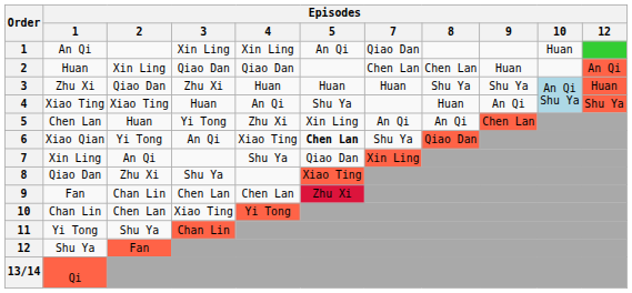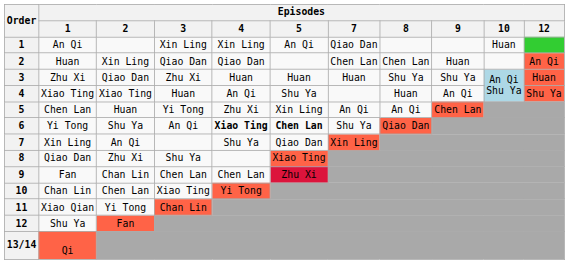 <table class="wikitable" style="text-align:center; font-size:92%">
 <tr>
 <th rowspan=2>Order</th>
 <th colspan=12>Episodes</th>
 </tr>
 <tr>
 <th>1</th>
 <th>2</th>
 <th>3</th>
 <th>4</th>
 <th>5</th>
 <th>7</th>
 <th>8</th>
 <th>9</th>
 <th>10</th>
 <th>12</th>
 </tr>
 <tr>
 <th>1</th>
 <td>An Qi</td>
 <td></td>
 <td>Xin Ling</td>
 <td>Xin Ling</td>
 <td>An Qi</td>
 <td>Qiao Dan</td>
 <td></td>
 <td></td>
 <td>Huan</td>
 <td style="background-color:limegreen;"></td>
 </tr>
 <tr>
 <th>2</th>
 <td>Huan</td>
 <td>Xin Ling</td>
 <td>Qiao Dan</td>
 <td>Qiao Dan</td>
 <td></td>
 <td>Chen Lan</td>
 <td>Chen Lan</td>
 <td>Huan</td>
 <td></td>
 <td style="background-color:tomato">An Qi</td>
 </tr>
 <tr>
 <th>3</th>
 <td>Zhu Xi</td>
 <td>Qiao Dan</td>
 <td>Zhu Xi</td>
 <td>Huan</td>
 <td>Huan</td>
 <td>Huan</td>
 <td>Shu Ya</td>
 <td>Shu Ya</td>
 <td rowspan="2" style="background-color:lightblue;">An Qi<br>Shu Ya</td>
 <td style="background-color:tomato">Huan</td>
 </tr>
 <tr>
 <th>4</th>
 <td>Xiao Ting</td>
 <td>Xiao Ting</td>
 <td>Huan</td>
 <td>An Qi</td>
 <td>Shu Ya</td>
 <td></td>
 <td>Huan</td>
 <td>An Qi</td>
 <td style="background-color:tomato">Shu Ya</td>
 </tr>
 <tr>
 <th>5</th>
 <td>Chen Lan</td>
 <td>Huan</td>
 <td>Yi Tong</td>
 <td>Zhu Xi</td>
 <td>Xin Ling</td>
 <td>An Qi</td>
 <td>An Qi</td>
 <td style="background-color:tomato;">Chen Lan</td>
 <td bgcolor="darkgray" colspan="12"></td>
 </tr>
 <tr>
 <th>6</th>
-<td>Xiao Qian</td>
 <td>Yi Tong</td>
+<td>Shu Ya</td>
 <td>An Qi</td>
-<td>Xiao Ting</td>
+<td><strong>Xiao Ting</strong></td>
 <td><strong>Chen Lan</strong></td>
 <td>Shu Ya</td>
 <td style="background-color:tomato;">Qiao Dan</td>
 <td bgcolor="darkgray" colspan="12"></td>
 </tr>
 <tr>
 <th>7</th>
 <td>Xin Ling</td>
 <td>An Qi</td>
 <td></td>
 <td>Shu Ya</td>
 <td>Qiao Dan</td>
 <td style="background-color:tomato;">Xin Ling</td>
 <td bgcolor="darkgray" colspan="12"></td>
 </tr>
 <tr>
 <th>8</th>
 <td>Qiao Dan</td>
 <td>Zhu Xi</td>
 <td>Shu Ya</td>
 <td></td>
 <td style="background-color:tomato;">Xiao Ting</td>
 <td bgcolor="darkgray" colspan="12"></td>
 </tr>
 <tr>
 <th>9</th>
 <td>Fan</td>
 <td>Chan Lin</td>
 <td>Chen Lan</td>
 <td>Chen Lan</td>
 <td style="background-color:crimson;"><span>Zhu Xi</span></td>
 <td bgcolor="darkgray" colspan="12"></td>
 </tr>
 <tr>
 <th>10</th>
 <td>Chan Lin</td>
 <td>Chen Lan</td>
 <td>Xiao Ting</td>
 <td style="background-color:tomato;">Yi Tong</td>
 <td bgcolor="darkgray" colspan="12"></td>
 </tr>
 <tr>
 <th>11</th>
+<td>Xiao Qian</td>
 <td>Yi Tong</td>
-<td>Shu Ya</td>
 <td style="background-color:tomato;">Chan Lin</td>
 <td bgcolor="darkgray" colspan="12"></td>
 </tr>
 <tr>
 <th>12</th>
 <td>Shu Ya</td>
 <td style="background-color:tomato;">Fan</td>
 <td bgcolor="darkgray" colspan="12"></td>
 </tr>
 <tr>
 <th rowspan="2">13/14</th>
 <td rowspan="2" style="background-color:tomato;"><br>Qi</td>
 <td bgcolor="darkgray" colspan="12"></td>
 </tr>
 </table>
